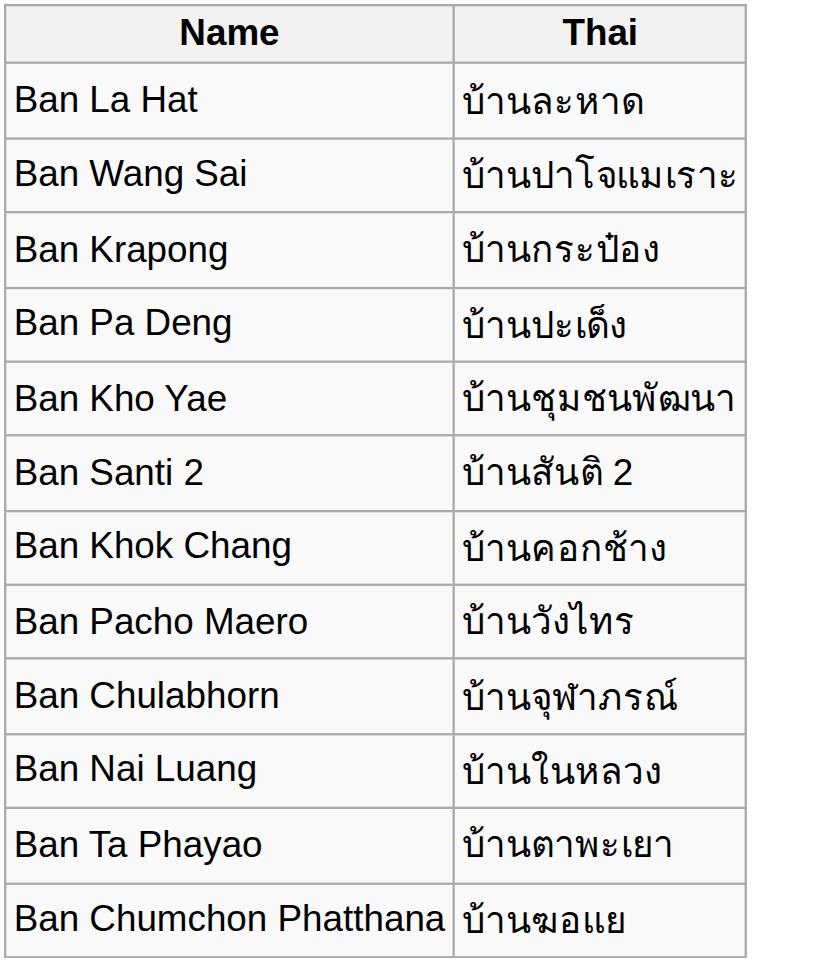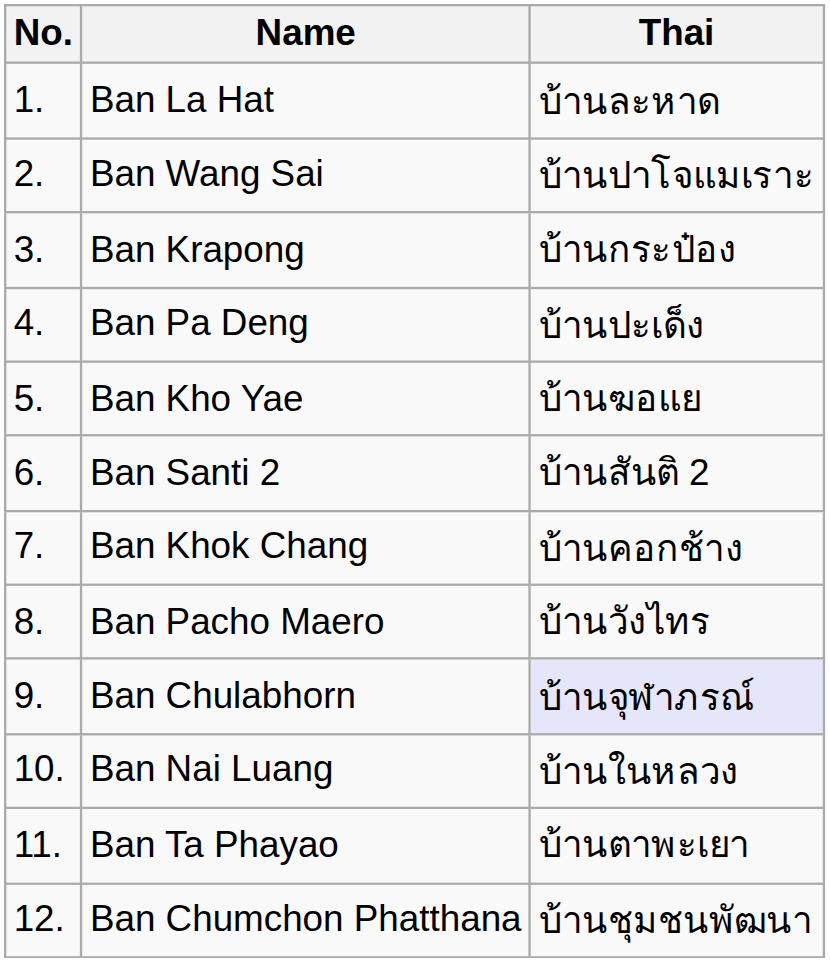 <table class="wikitable sortable">
 <tr>
+<th>No.</th>
 <th>Name</th>
 <th>Thai</th>
 </tr>
 <tr>
+<td>1.</td>
 <td>Ban La Hat</td>
 <td>บ้านละหาด</td>
 </tr>
 <tr>
+<td>2.</td>
 <td>Ban Wang Sai</td>
 <td>บ้านปาโจแมเราะ</td>
 </tr>
 <tr>
+<td>3.</td>
 <td>Ban Krapong</td>
 <td>บ้านกระป๋อง</td>
 </tr>
 <tr>
+<td>4.</td>
 <td>Ban Pa Deng</td>
 <td>บ้านปะเด็ง</td>
 </tr>
 <tr>
+<td>5.</td>
 <td>Ban Kho Yae</td>
-<td>บ้านชุมชนพัฒนา</td>
+<td>บ้านฆอแย</td>
 </tr>
 <tr>
+<td>6.</td>
 <td>Ban Santi 2</td>
 <td>บ้านสันติ 2</td>
 </tr>
 <tr>
+<td>7.</td>
 <td>Ban Khok Chang</td>
 <td>บ้านคอกช้าง</td>
 </tr>
 <tr>
+<td>8.</td>
 <td>Ban Pacho Maero</td>
 <td>บ้านวังไทร</td>
 </tr>
 <tr>
+<td>9.</td>
 <td>Ban Chulabhorn</td>
-<td>บ้านจุฬาภรณ์</td>
+<td style="background: lavender;">บ้านจุฬาภรณ์</td>
 </tr>
 <tr>
+<td>10.</td>
 <td>Ban Nai Luang</td>
 <td>บ้านในหลวง</td>
 </tr>
 <tr>
+<td>11.</td>
 <td>Ban Ta Phayao</td>
 <td>บ้านตาพะเยา</td>
 </tr>
 <tr>
+<td>12.</td>
 <td>Ban Chumchon Phatthana</td>
-<td>บ้านฆอแย</td>
+<td>บ้านชุมชนพัฒนา</td>
 </tr>
 </table>
